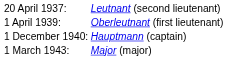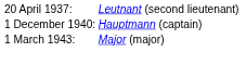 <table>
 <tr>
 <td>20 April 1937:</td>
 <td><em><a href='#'>Leutnant</a></em> (second lieutenant)</td>
-</tr>
-<tr>
-<td>1 April 1939:</td>
-<td><em><a href='#'>Oberleutnant</a></em> (first lieutenant)</td>
 </tr>
 <tr>
 <td>1 December 1940:</td>
 <td><em><a href='#'>Hauptmann</a></em> (captain)</td>
 </tr>
 <tr>
 <td>1 March 1943:</td>
 <td><em><a href='#'>Major</a></em> (major)</td>
 </tr>
 </table>
